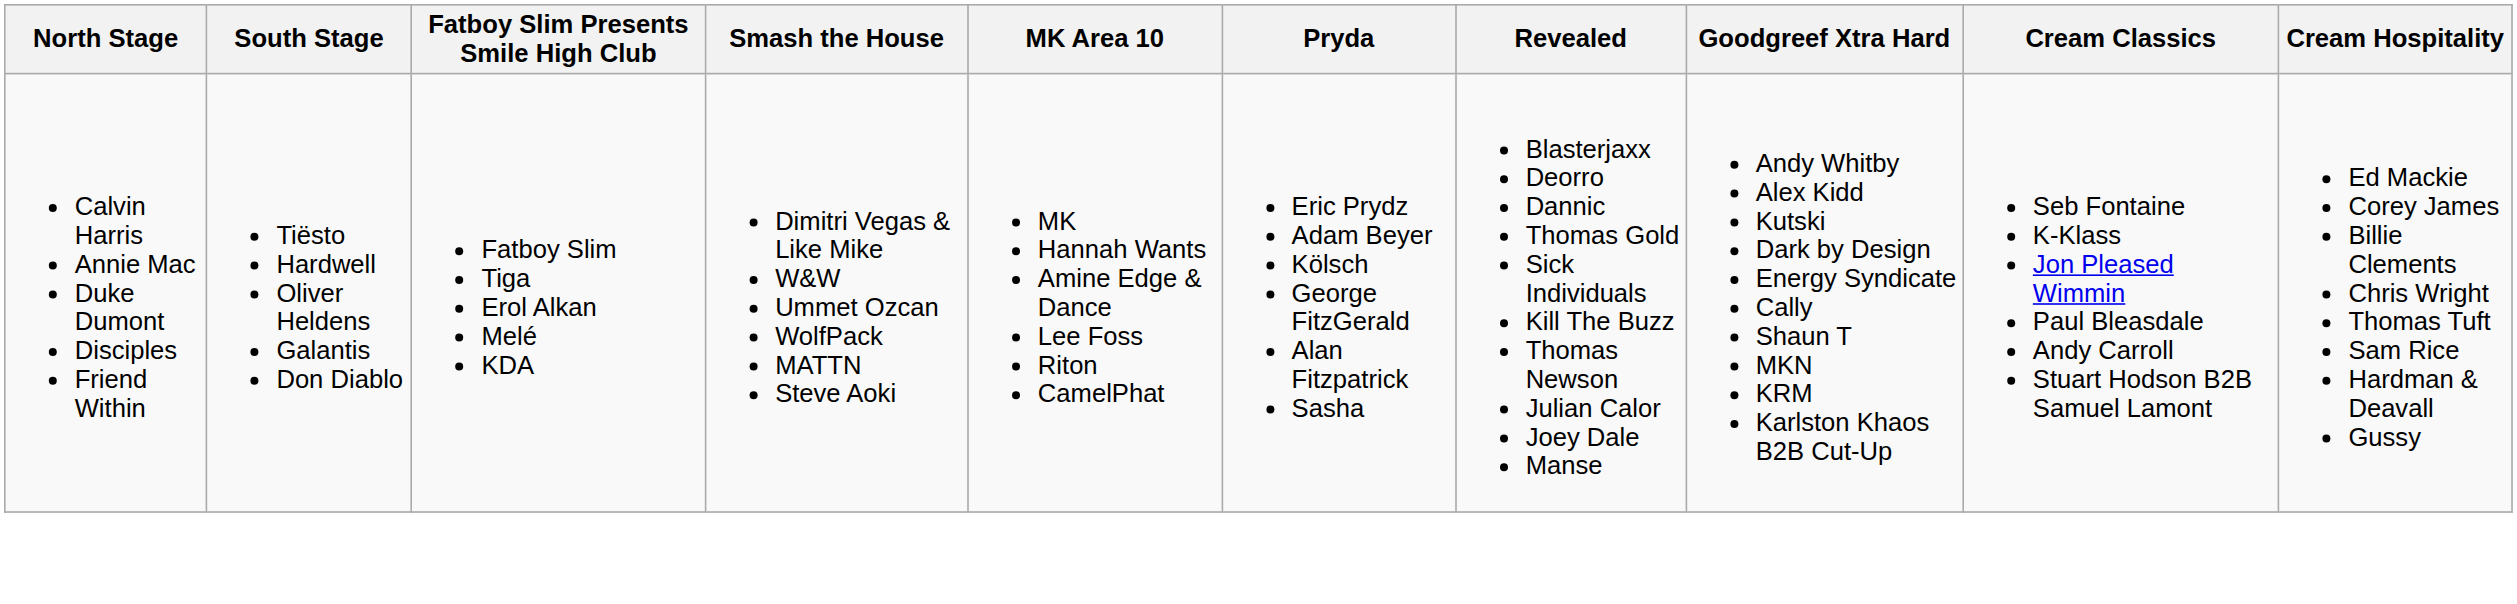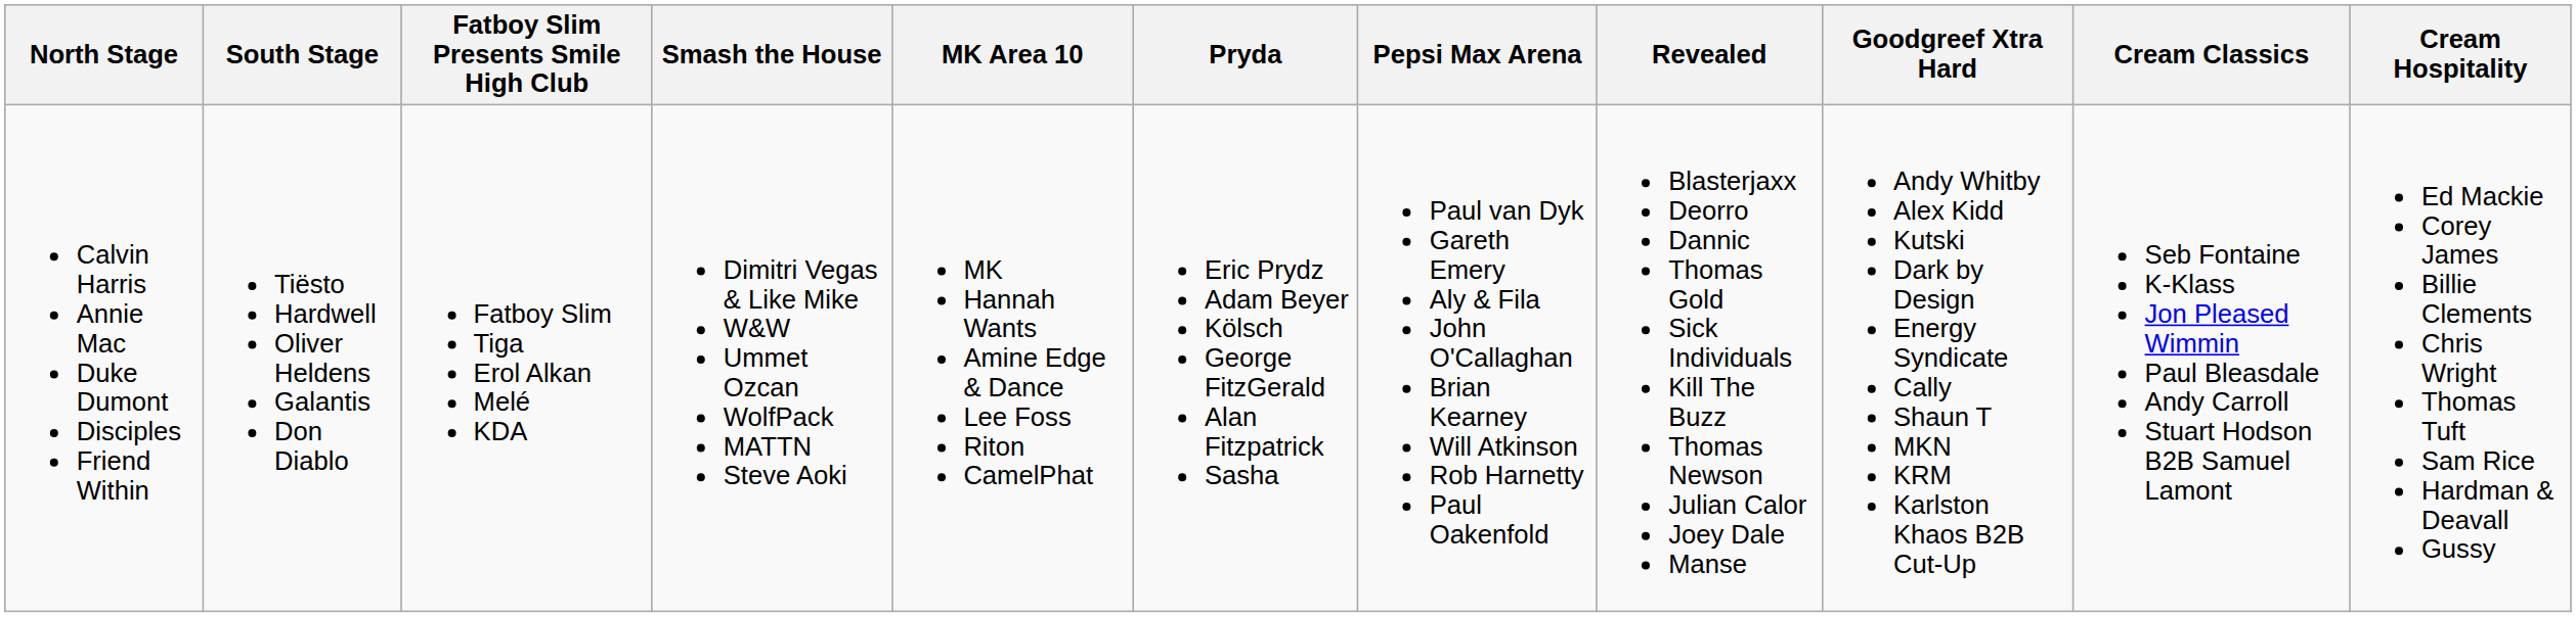 <table class="wikitable">
 <tr>
 <th>North Stage</th>
 <th>South Stage</th>
 <th>Fatboy Slim Presents Smile High Club</th>
 <th>Smash the House</th>
 <th>MK Area 10</th>
 <th>Pryda</th>
+<th>Pepsi Max Arena</th>
 <th>Revealed</th>
 <th>Goodgreef Xtra Hard</th>
 <th>Cream Classics</th>
 <th>Cream Hospitality</th>
 </tr>
 <tr>
 <td><br><ul><li>Calvin Harris</li><li>Annie Mac</li><li>Duke Dumont</li><li>Disciples</li><li>Friend Within</li></ul></td>
 <td><br><ul><li>Tiësto</li><li>Hardwell</li><li>Oliver Heldens</li><li>Galantis</li><li>Don Diablo</li></ul></td>
 <td><br><ul><li>Fatboy Slim</li><li>Tiga</li><li>Erol Alkan</li><li>Melé</li><li>KDA</li></ul></td>
 <td><br><ul><li>Dimitri Vegas & Like Mike</li><li>W&W</li><li>Ummet Ozcan</li><li>WolfPack</li><li>MATTN</li><li>Steve Aoki</li></ul></td>
 <td><br><ul><li>MK</li><li>Hannah Wants</li><li>Amine Edge & Dance</li><li>Lee Foss</li><li>Riton</li><li>CamelPhat</li></ul></td>
 <td><br><ul><li>Eric Prydz</li><li>Adam Beyer</li><li>Kölsch</li><li>George FitzGerald</li><li>Alan Fitzpatrick</li><li>Sasha</li></ul></td>
+<td><br><ul><li>Paul van Dyk</li><li>Gareth Emery</li><li>Aly & Fila</li><li>John O'Callaghan</li><li>Brian Kearney</li><li>Will Atkinson</li><li>Rob Harnetty</li><li>Paul Oakenfold</li></ul></td>
 <td><br><ul><li>Blasterjaxx</li><li>Deorro</li><li>Dannic</li><li>Thomas Gold</li><li>Sick Individuals</li><li>Kill The Buzz</li><li>Thomas Newson</li><li>Julian Calor</li><li>Joey Dale</li><li>Manse</li></ul></td>
 <td><br><ul><li>Andy Whitby</li><li>Alex Kidd</li><li>Kutski</li><li>Dark by Design</li><li>Energy Syndicate</li><li>Cally</li><li>Shaun T</li><li>MKN</li><li>KRM</li><li>Karlston Khaos B2B Cut-Up</li></ul></td>
 <td><br><ul><li>Seb Fontaine</li><li>K-Klass</li><li><a href='#'>Jon Pleased Wimmin</a></li><li>Paul Bleasdale</li><li>Andy Carroll</li><li>Stuart Hodson B2B Samuel Lamont</li></ul></td>
 <td><br><ul><li>Ed Mackie</li><li>Corey James</li><li>Billie Clements</li><li>Chris Wright</li><li>Thomas Tuft</li><li>Sam Rice</li><li>Hardman & Deavall</li><li>Gussy</li></ul></td>
 </tr>
 </table>
